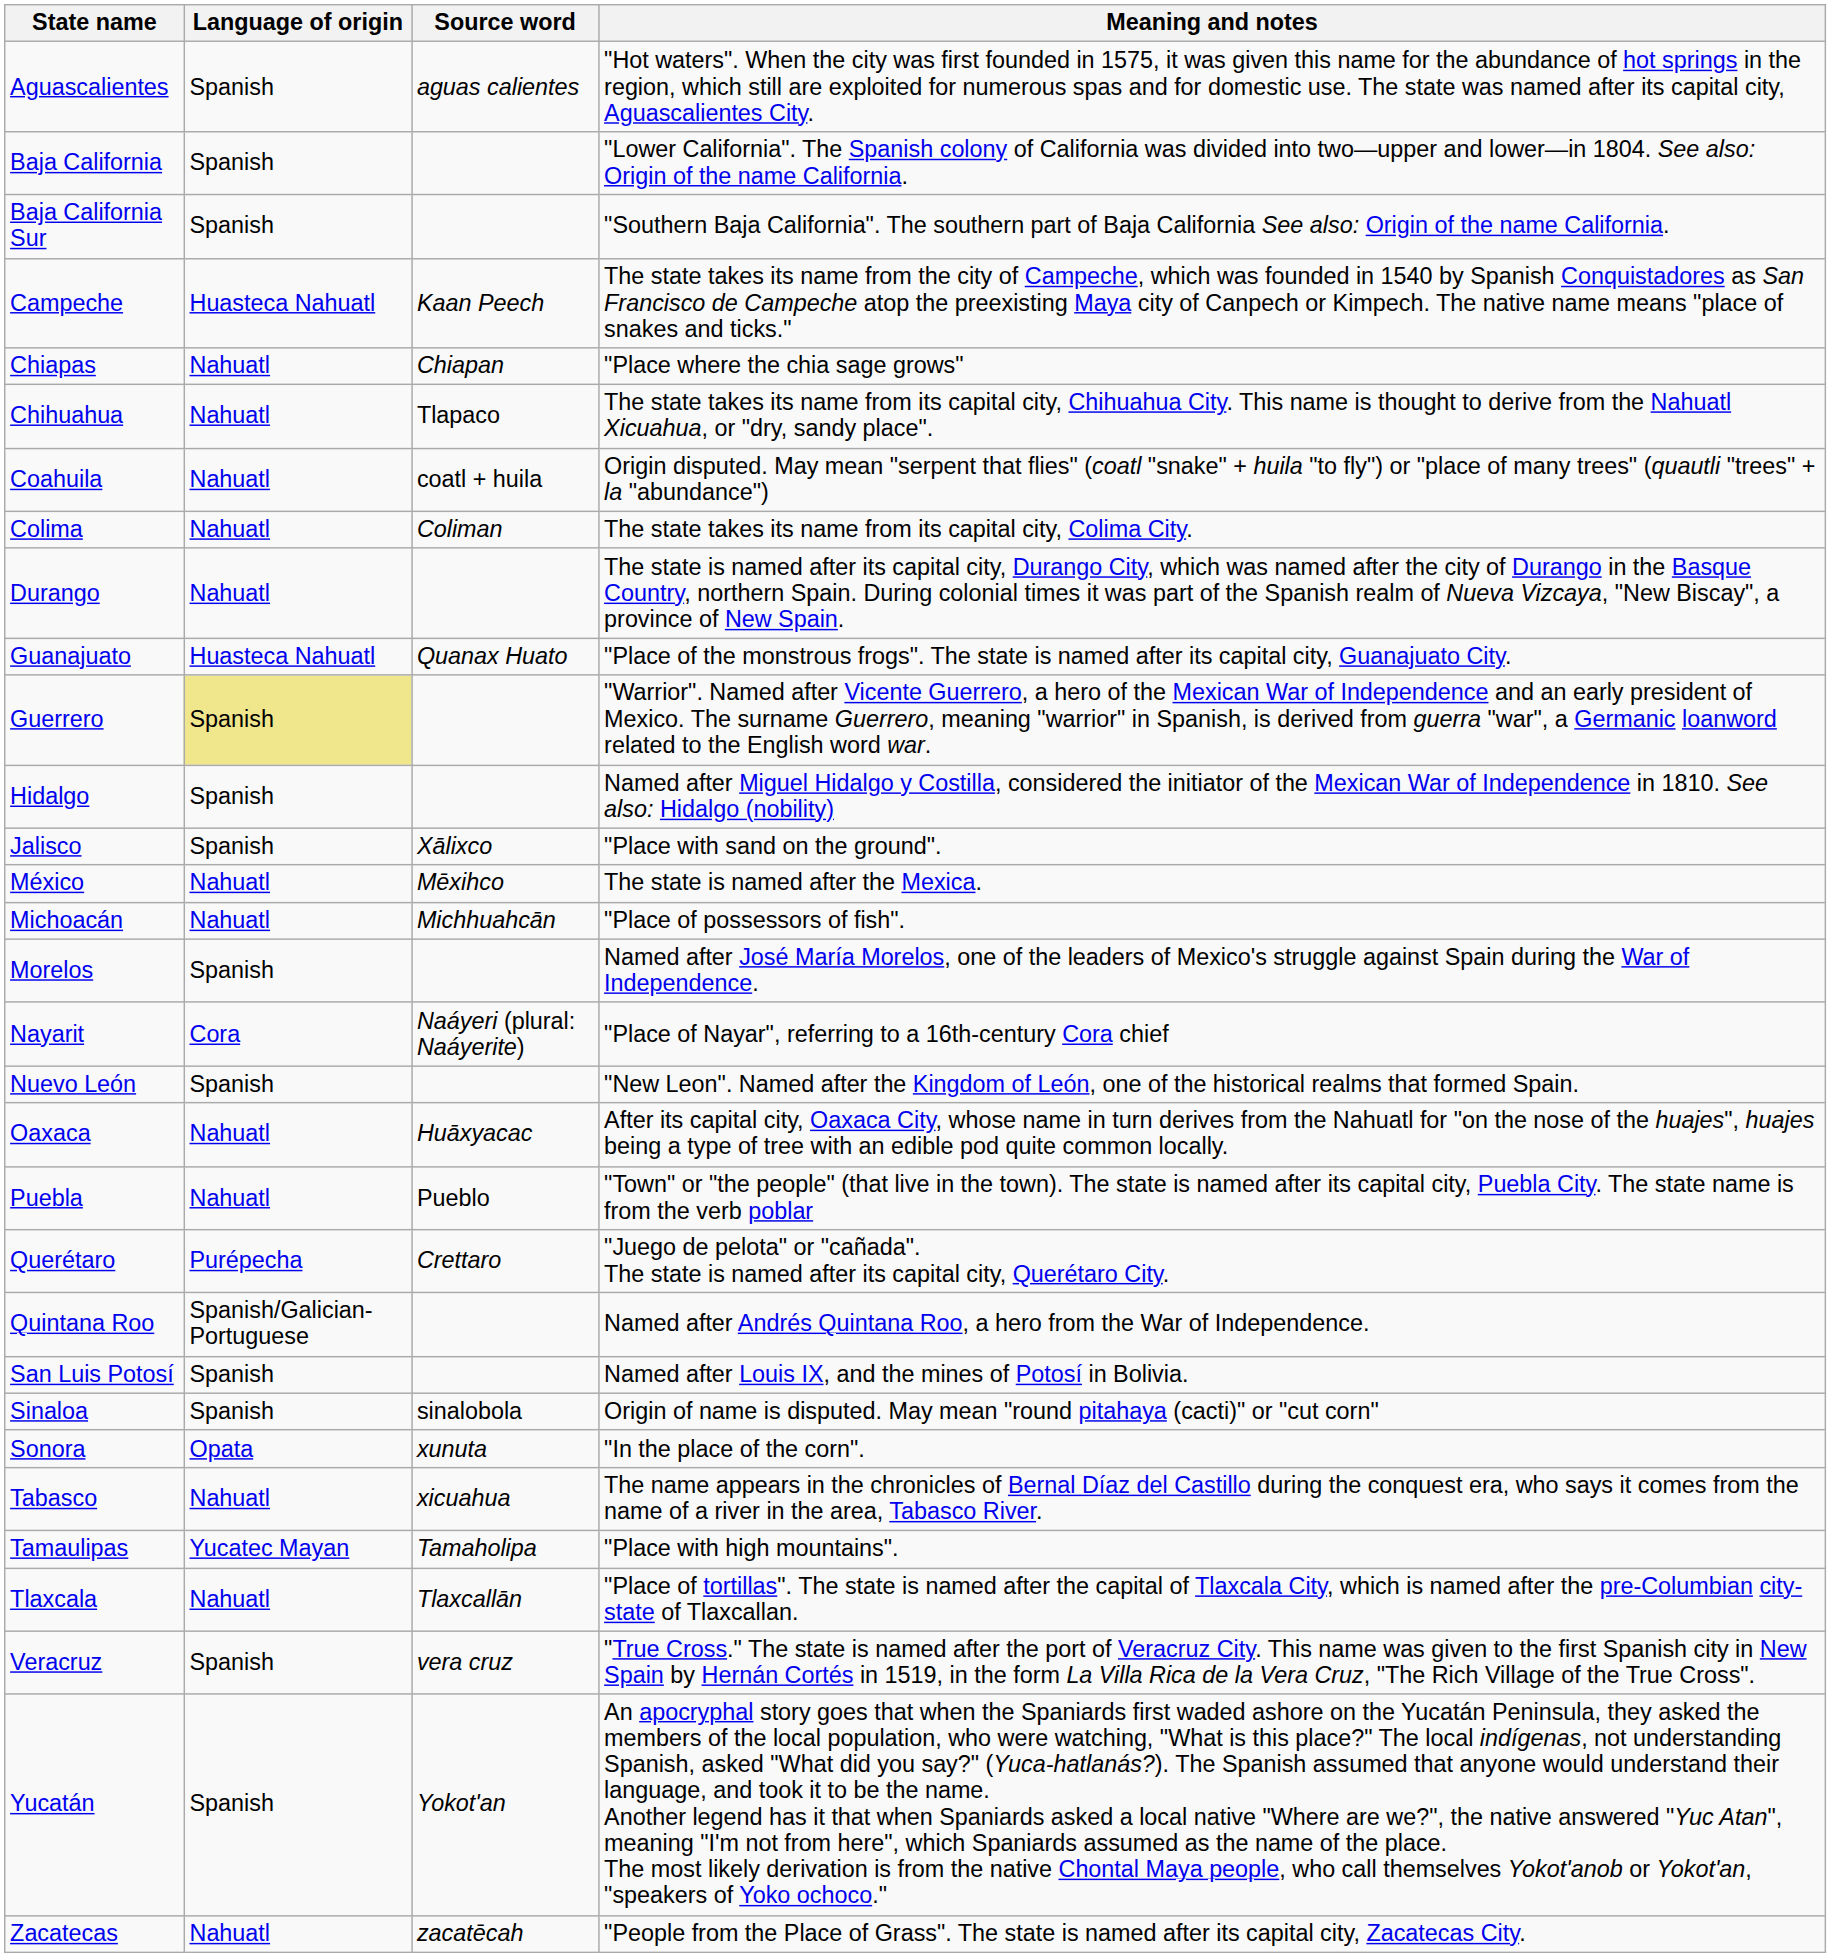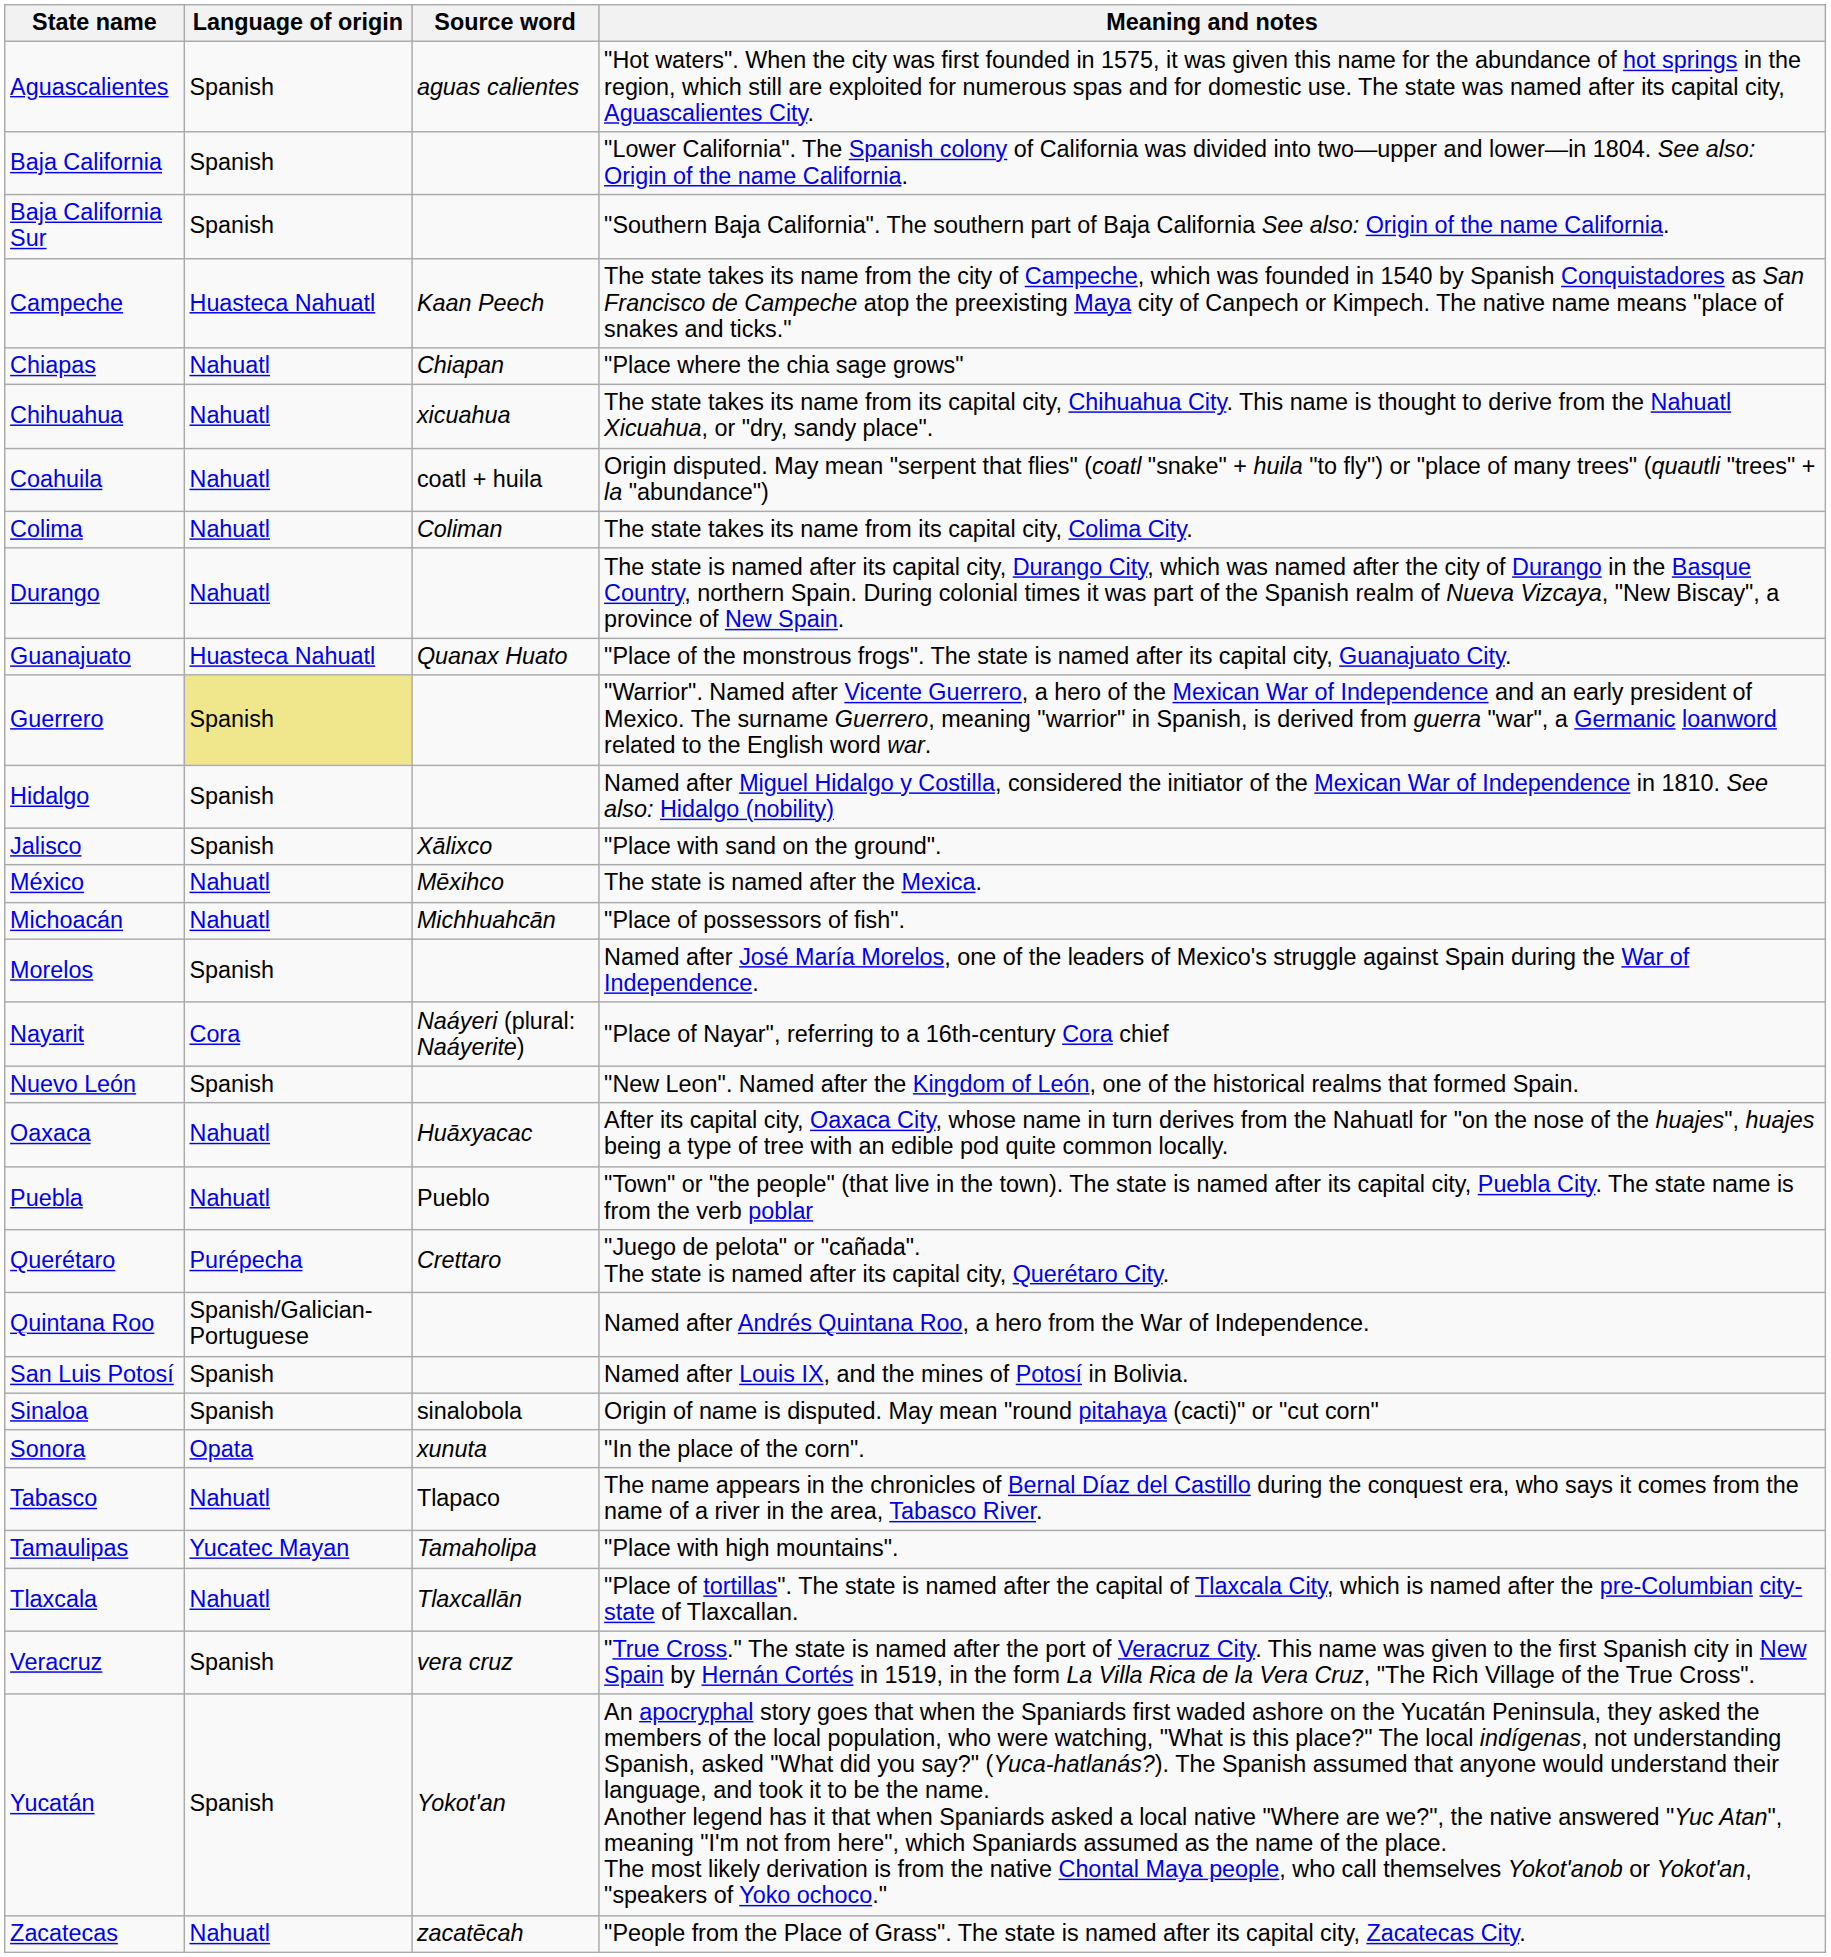 <table class="wikitable sortable">
 <tr>
 <th>State name</th>
 <th>Language of origin</th>
 <th>Source word</th>
 <th>Meaning and notes</th>
 </tr>
 <tr>
 <td><a href='#'>Aguascalientes</a></td>
 <td>Spanish</td>
 <td><em>aguas calientes</em></td>
 <td>"Hot waters". When the city was first founded in 1575, it was given this name for the abundance of <a href='#'>hot springs</a> in the region, which still are exploited for numerous spas and for domestic use. The state was named after its capital city, <a href='#'>Aguascalientes City</a>.</td>
 </tr>
 <tr>
 <td><a href='#'>Baja California</a></td>
 <td>Spanish</td>
 <td></td>
 <td>"Lower California". The <a href='#'>Spanish colony</a> of California was divided into two—upper and lower—in 1804. <em>See also:</em> <a href='#'>Origin of the name California</a>.</td>
 </tr>
 <tr>
 <td><a href='#'>Baja California Sur</a></td>
 <td>Spanish</td>
 <td></td>
 <td>"Southern Baja California". The southern part of Baja California <em>See also:</em> <a href='#'>Origin of the name California</a>.</td>
 </tr>
 <tr>
 <td><a href='#'>Campeche</a></td>
 <td><a href='#'>Huasteca Nahuatl</a></td>
 <td><em>Kaan Peech</em></td>
 <td>The state takes its name from the city of <a href='#'>Campeche</a>, which was founded in 1540 by Spanish <a href='#'>Conquistadores</a> as <em>San Francisco de Campeche</em> atop the preexisting <a href='#'>Maya</a> city of Canpech or Kimpech. The native name means "place of snakes and ticks."</td>
 </tr>
 <tr>
 <td><a href='#'>Chiapas</a></td>
 <td><a href='#'>Nahuatl</a></td>
 <td><em>Chiapan</em></td>
 <td>"Place where the chia sage grows"</td>
 </tr>
 <tr>
 <td><a href='#'>Chihuahua</a></td>
 <td><a href='#'>Nahuatl</a></td>
-<td>Tlapaco</td>
+<td><em>xicuahua</em></td>
 <td>The state takes its name from its capital city, <a href='#'>Chihuahua City</a>.  This name is thought to derive from the <a href='#'>Nahuatl</a> <em>Xicuahua</em>, or "dry, sandy place".</td>
 </tr>
 <tr>
 <td><a href='#'>Coahuila</a></td>
 <td><a href='#'>Nahuatl</a></td>
 <td>coatl + huila</td>
 <td>Origin disputed. May mean "serpent that flies" (<em>coatl</em> "snake" + <em>huila</em> "to fly") or "place of many trees" (<em>quautli</em> "trees" + <em>la</em> "abundance")</td>
 </tr>
 <tr>
 <td><a href='#'>Colima</a></td>
 <td><a href='#'>Nahuatl</a></td>
 <td><em>Coliman</em></td>
 <td>The state takes its name from its capital city, <a href='#'>Colima City</a>.</td>
 </tr>
 <tr>
 <td><a href='#'>Durango</a></td>
 <td><a href='#'>Nahuatl</a></td>
 <td></td>
 <td>The state is named after its capital city, <a href='#'>Durango City</a>, which was named after the city of <a href='#'>Durango</a> in the <a href='#'>Basque Country</a>, northern Spain. During colonial times it was part of the Spanish realm of <em>Nueva Vizcaya</em>, "New Biscay", a province of <a href='#'>New Spain</a>.</td>
 </tr>
 <tr>
 <td><a href='#'>Guanajuato</a></td>
 <td><a href='#'>Huasteca Nahuatl</a></td>
 <td><em>Quanax Huato</em></td>
 <td>"Place of the monstrous frogs". The state is named after its capital city, <a href='#'>Guanajuato City</a>.</td>
 </tr>
 <tr>
 <td><a href='#'>Guerrero</a></td>
 <td style="background: khaki;">Spanish</td>
 <td></td>
 <td>"Warrior". Named after <a href='#'>Vicente Guerrero</a>, a hero of the <a href='#'>Mexican War of Independence</a> and an early president of Mexico. The surname <em>Guerrero</em>, meaning "warrior" in Spanish, is derived from <em>guerra</em> "war", a <a href='#'>Germanic</a> <a href='#'>loanword</a> related to the English word <em>war</em>.</td>
 </tr>
 <tr>
 <td><a href='#'>Hidalgo</a></td>
 <td>Spanish</td>
 <td></td>
 <td>Named after <a href='#'>Miguel Hidalgo y Costilla</a>, considered the initiator of the <a href='#'>Mexican War of Independence</a> in 1810. <em>See also:</em> <a href='#'>Hidalgo (nobility)</a></td>
 </tr>
 <tr>
 <td><a href='#'>Jalisco</a></td>
 <td>Spanish</td>
 <td><em>Xālixco</em></td>
 <td>"Place with sand on the ground".</td>
 </tr>
 <tr>
 <td><a href='#'>México</a></td>
 <td><a href='#'>Nahuatl</a></td>
 <td><em>Mēxihco</em></td>
 <td>The state is named after the <a href='#'>Mexica</a>.</td>
 </tr>
 <tr>
 <td><a href='#'>Michoacán</a></td>
 <td><a href='#'>Nahuatl</a></td>
 <td><em>Michhuahcān</em></td>
 <td>"Place of possessors of fish".</td>
 </tr>
 <tr>
 <td><a href='#'>Morelos</a></td>
 <td>Spanish</td>
 <td></td>
 <td>Named after <a href='#'>José María Morelos</a>, one of the leaders of Mexico's struggle against Spain during the <a href='#'>War of Independence</a>.</td>
 </tr>
 <tr>
 <td><a href='#'>Nayarit</a></td>
 <td><a href='#'>Cora</a></td>
 <td><em>Naáyeri</em> (plural: <em>Naáyerite</em>)</td>
 <td>"Place of Nayar", referring to a 16th-century <a href='#'>Cora</a> chief</td>
 </tr>
 <tr>
 <td><a href='#'>Nuevo León</a></td>
 <td>Spanish</td>
 <td></td>
 <td>"New Leon". Named after the <a href='#'>Kingdom of León</a>, one of the historical realms that formed Spain.</td>
 </tr>
 <tr>
 <td><a href='#'>Oaxaca</a></td>
 <td><a href='#'>Nahuatl</a></td>
 <td><em>Huāxyacac</em></td>
 <td>After its capital city, <a href='#'>Oaxaca City</a>, whose name in turn derives from the Nahuatl for "on the nose of the <em>huajes</em>", <em>huajes</em> being a type of tree with an edible pod quite common locally.</td>
 </tr>
 <tr>
 <td><a href='#'>Puebla</a></td>
 <td><a href='#'>Nahuatl</a></td>
 <td>Pueblo</td>
 <td>"Town" or "the people" (that live in the town). The state is named after its capital city, <a href='#'>Puebla City</a>. The state name is from the verb <a href='#'>poblar</a></td>
 </tr>
 <tr>
 <td><a href='#'>Querétaro</a></td>
 <td><a href='#'>Purépecha</a></td>
 <td><em>Crettaro</em></td>
 <td>"Juego de pelota" or "cañada".<br>The state is named after its capital city, <a href='#'>Querétaro City</a>.</td>
 </tr>
 <tr>
 <td><a href='#'>Quintana Roo</a></td>
 <td>Spanish/Galician-Portuguese</td>
 <td></td>
 <td>Named after <a href='#'>Andrés Quintana Roo</a>, a hero from the War of Independence.</td>
 </tr>
 <tr>
 <td><a href='#'>San Luis Potosí</a></td>
 <td>Spanish</td>
 <td></td>
 <td>Named after <a href='#'>Louis IX</a>, and the mines of <a href='#'>Potosí</a> in Bolivia.</td>
 </tr>
 <tr>
 <td><a href='#'>Sinaloa</a></td>
 <td>Spanish</td>
 <td>sinalobola</td>
 <td>Origin of name is disputed. May mean "round <a href='#'>pitahaya</a> (cacti)" or "cut corn" </td>
 </tr>
 <tr>
 <td><a href='#'>Sonora</a></td>
 <td><a href='#'>Opata</a></td>
 <td><em>xunuta</em></td>
 <td>"In the place of the corn".</td>
 </tr>
 <tr>
 <td><a href='#'>Tabasco</a></td>
 <td><a href='#'>Nahuatl</a></td>
-<td><em>xicuahua</em></td>
+<td>Tlapaco</td>
 <td>The name appears in the chronicles of <a href='#'>Bernal Díaz del Castillo</a> during the conquest era, who says it comes from the name of a river in the area, <a href='#'>Tabasco River</a>.</td>
 </tr>
 <tr>
 <td><a href='#'>Tamaulipas</a></td>
 <td><a href='#'>Yucatec Mayan</a></td>
 <td><em>Tamaholipa</em></td>
 <td>"Place with high mountains".</td>
 </tr>
 <tr>
 <td><a href='#'>Tlaxcala</a></td>
 <td><a href='#'>Nahuatl</a></td>
 <td><em>Tlaxcallān</em></td>
 <td>"Place of <a href='#'>tortillas</a>". The state is named after the capital of <a href='#'>Tlaxcala City</a>, which is named after the <a href='#'>pre-Columbian</a> <a href='#'>city-state</a> of Tlaxcallan.</td>
 </tr>
 <tr>
 <td><a href='#'>Veracruz</a></td>
 <td>Spanish</td>
 <td><em>vera cruz</em></td>
 <td>"<a href='#'>True Cross</a>." The state is named after the port of <a href='#'>Veracruz City</a>. This name was given to the first Spanish city in <a href='#'>New Spain</a> by <a href='#'>Hernán Cortés</a> in 1519, in the form <em>La Villa Rica de la Vera Cruz</em>, "The Rich Village of the True Cross".</td>
 </tr>
 <tr>
 <td><a href='#'>Yucatán</a></td>
 <td>Spanish</td>
 <td><em>Yokot'an</em></td>
 <td>An <a href='#'>apocryphal</a> story goes that when the Spaniards first waded ashore on the Yucatán Peninsula, they asked the members of the local population, who were watching, "What is this place?" The local <em>indígenas</em>, not understanding Spanish, asked "What did you say?" (<em>Yuca-hatlanás?</em>). The Spanish assumed that anyone would understand their language, and took it to be the name.<br>Another legend has it that when Spaniards asked a local native "Where are we?", the native answered "<em>Yuc Atan</em>", meaning "I'm not from here", which Spaniards assumed as the name of the place.<br>The most likely derivation is from the native <a href='#'>Chontal Maya people</a>, who call themselves <em>Yokot'anob</em> or <em>Yokot'an</em>, "speakers of <a href='#'>Yoko ochoco</a>."</td>
 </tr>
 <tr>
 <td><a href='#'>Zacatecas</a></td>
 <td><a href='#'>Nahuatl</a></td>
 <td><em>zacatēcah</em></td>
 <td>"People from the Place of Grass". The state is named after its capital city, <a href='#'>Zacatecas City</a>.</td>
 </tr>
 </table>
